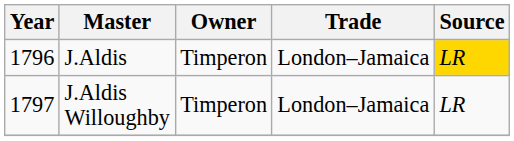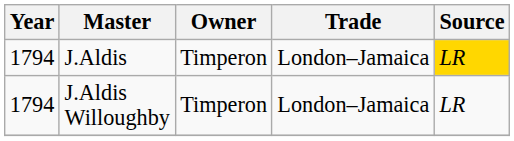 <table class=" wikitable">
 <tr>
 <th>Year</th>
 <th>Master</th>
 <th>Owner</th>
 <th>Trade</th>
 <th>Source</th>
 </tr>
 <tr>
-<td>1796</td>
+<td>1794</td>
 <td>J.Aldis</td>
 <td>Timperon</td>
 <td>London–Jamaica</td>
 <td style="background: gold;"><em>LR</em></td>
 </tr>
 <tr>
-<td>1797</td>
+<td>1794</td>
 <td>J.Aldis<br>Willoughby</td>
 <td>Timperon</td>
 <td>London–Jamaica</td>
 <td><em>LR</em></td>
 </tr>
 <tr>
 </tr>
 </table>
